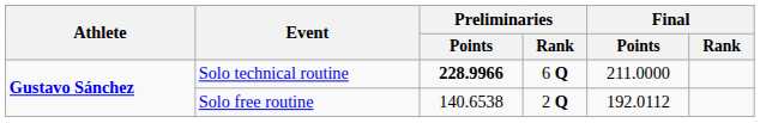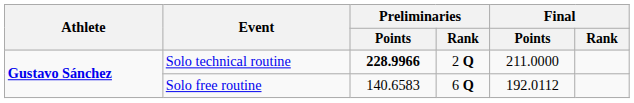 <table class="wikitable" style="text-align:center; font-size:90%; width:50%;">
 <tr>
 <th rowspan="2">Athlete</th>
 <th rowspan="2">Event</th>
 <th colspan="2">Preliminaries</th>
 <th colspan="2">Final</th>
 </tr>
 <tr style="font-size:95%">
 <th>Points</th>
 <th>Rank</th>
 <th>Points</th>
 <th>Rank</th>
 </tr>
 <tr>
 <td align=left rowspan=2><strong><a href='#'>Gustavo Sánchez</a></strong></td>
 <td align=left><a href='#'>Solo technical routine</a></td>
 <td><strong>228.9966</strong></td>
-<td>6 <strong>Q</strong></td>
+<td>2 <strong>Q</strong></td>
 <td>211.0000</td>
 <td></td>
 </tr>
 <tr>
 <td align=left><a href='#'>Solo free routine</a></td>
-<td>140.6538</td>
-<td>2 <strong>Q</strong></td>
+<td>140.6583</td>
+<td>6 <strong>Q</strong></td>
 <td>192.0112</td>
 <td></td>
 </tr>
 </table>
